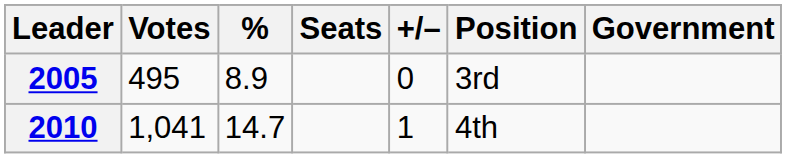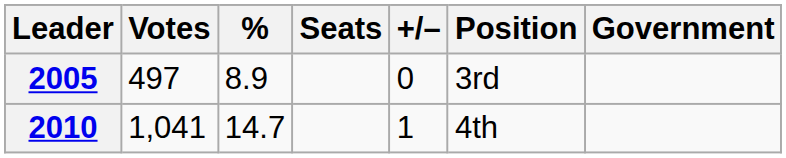 <table class=wikitable style="text-align: left;">
 <tr>
 <th>Leader</th>
 <th>Votes</th>
 <th>%</th>
 <th>Seats</th>
 <th>+/–</th>
 <th>Position</th>
 <th>Government</th>
 </tr>
 <tr>
 <th><a href='#'>2005</a></th>
-<td>495</td>
+<td>497</td>
 <td>8.9</td>
 <td></td>
 <td> 0</td>
 <td> 3rd</td>
 <td></td>
 </tr>
 <tr>
 <th><a href='#'>2010</a></th>
 <td>1,041</td>
 <td>14.7</td>
 <td></td>
 <td> 1</td>
 <td> 4th</td>
 <td></td>
 </tr>
 </table>
